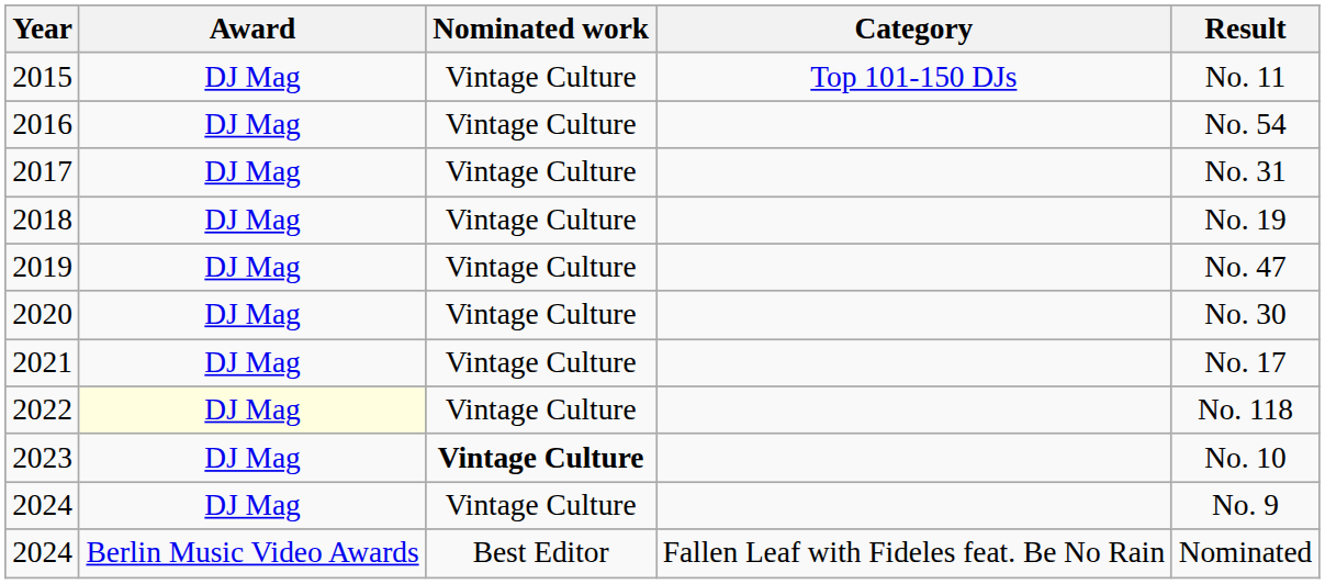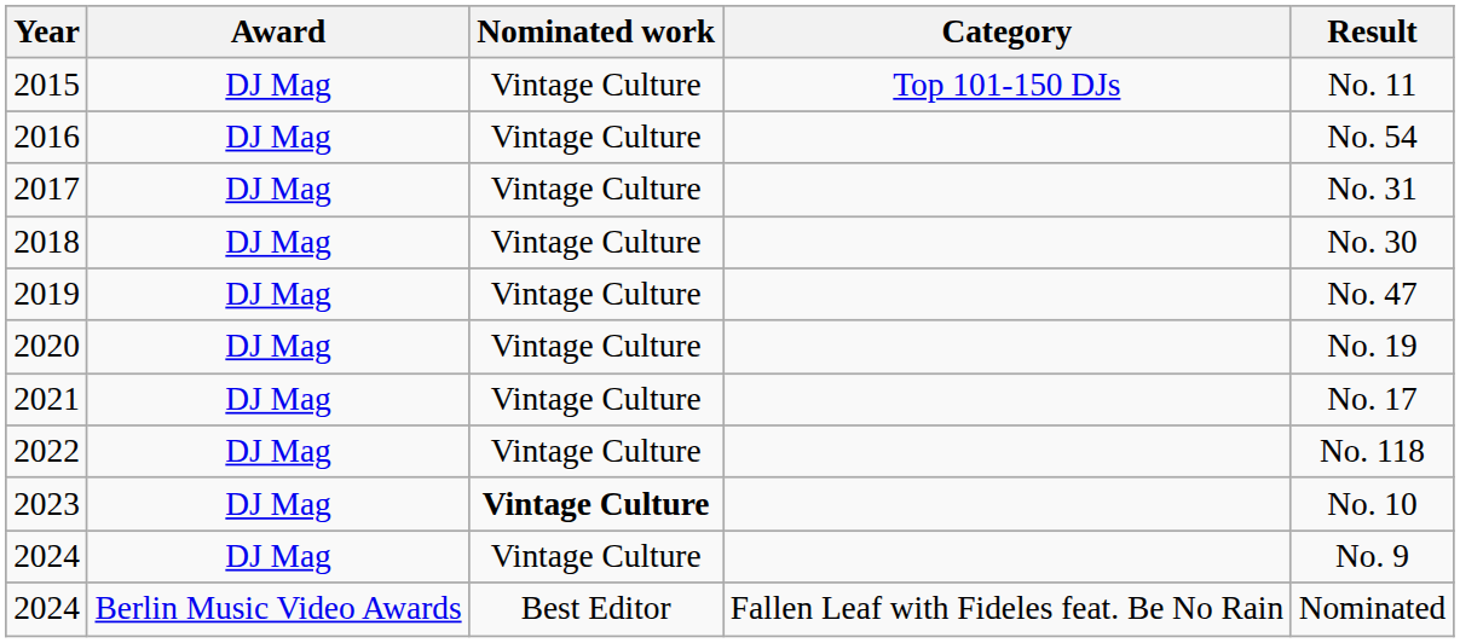 <table class="wikitable plainrowheaders" style="text-align:center;">
 <tr>
 <th>Year</th>
 <th>Award</th>
 <th>Nominated work</th>
 <th>Category</th>
 <th>Result</th>
 </tr>
 <tr>
 <td rowspan="1">2015</td>
 <td rowspan="1"><a href='#'>DJ Mag</a></td>
 <td>Vintage Culture</td>
 <td><a href='#'>Top 101-150 DJs</a></td>
 <td>No. 11</td>
 </tr>
 <tr>
 <td>2016</td>
 <td><a href='#'>DJ Mag</a></td>
 <td>Vintage Culture</td>
 <td></td>
 <td>No. 54</td>
 </tr>
 <tr>
 <td>2017</td>
 <td><a href='#'>DJ Mag</a></td>
 <td>Vintage Culture</td>
 <td></td>
 <td>No. 31</td>
 </tr>
 <tr>
 <td>2018</td>
 <td><a href='#'>DJ Mag</a></td>
 <td>Vintage Culture</td>
 <td></td>
-<td>No. 19</td>
+<td>No. 30</td>
 </tr>
 <tr>
 <td>2019</td>
 <td><a href='#'>DJ Mag</a></td>
 <td>Vintage Culture</td>
 <td></td>
 <td>No. 47</td>
 </tr>
 <tr>
 <td>2020</td>
 <td><a href='#'>DJ Mag</a></td>
 <td>Vintage Culture</td>
 <td></td>
-<td>No. 30</td>
+<td>No. 19</td>
 </tr>
 <tr>
 <td>2021</td>
 <td><a href='#'>DJ Mag</a></td>
 <td>Vintage Culture</td>
 <td></td>
 <td>No. 17</td>
 </tr>
 <tr>
 <td>2022</td>
-<td style="background: lightyellow;"><a href='#'>DJ Mag</a></td>
+<td><a href='#'>DJ Mag</a></td>
 <td>Vintage Culture</td>
 <td></td>
 <td>No. 118</td>
 </tr>
 <tr>
 <td>2023</td>
 <td><a href='#'>DJ Mag</a></td>
 <td><strong>Vintage Culture</strong></td>
 <td></td>
 <td>No. 10</td>
 </tr>
 <tr>
 <td>2024</td>
 <td><a href='#'>DJ Mag</a></td>
 <td>Vintage Culture</td>
 <td></td>
 <td>No. 9</td>
 </tr>
 <tr>
 <td>2024</td>
 <td><a href='#'>Berlin Music Video Awards</a></td>
 <td>Best Editor</td>
 <td>Fallen Leaf with Fideles feat. Be No Rain</td>
 <td>Nominated</td>
 </tr>
 </table>
